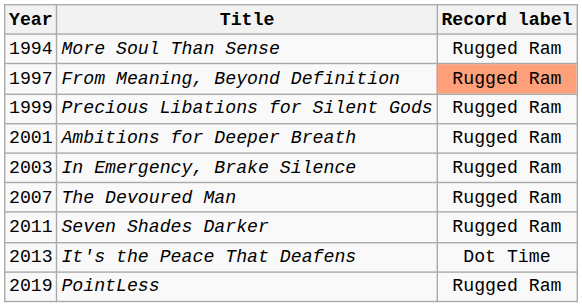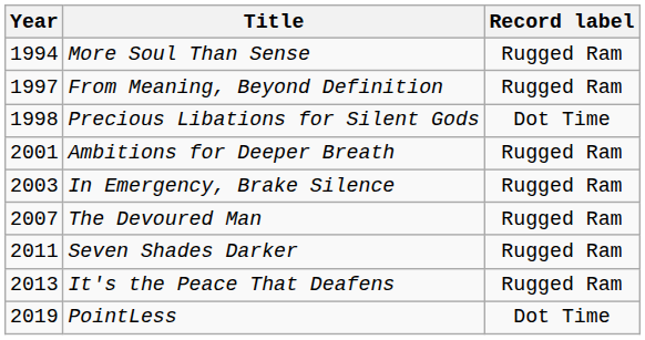 <table class="wikitable sortable">
 <tr>
 <th>Year</th>
 <th>Title</th>
 <th>Record label</th>
 </tr>
 <tr>
 <td>1994</td>
 <td><em>More Soul Than Sense</em></td>
 <td align="center">Rugged Ram</td>
 </tr>
 <tr>
 <td>1997</td>
 <td><em>From Meaning, Beyond Definition</em></td>
-<td align="center" style="background: lightsalmon;">Rugged Ram</td>
+<td align="center">Rugged Ram</td>
 </tr>
 <tr>
-<td>1999</td>
+<td>1998</td>
 <td><em>Precious Libations for Silent Gods</em></td>
-<td align="center">Rugged Ram</td>
+<td align="center">Dot Time</td>
 </tr>
 <tr>
 <td>2001</td>
 <td><em>Ambitions for Deeper Breath</em></td>
 <td align="center">Rugged Ram</td>
 </tr>
 <tr>
 <td>2003</td>
 <td><em>In Emergency, Brake Silence</em></td>
 <td align="center">Rugged Ram</td>
 </tr>
 <tr>
 <td>2007</td>
 <td><em>The Devoured Man</em></td>
 <td align="center">Rugged Ram</td>
 </tr>
 <tr>
 <td>2011</td>
 <td><em>Seven Shades Darker</em></td>
 <td align="center">Rugged Ram</td>
 </tr>
 <tr>
 <td>2013</td>
 <td><em>It's the Peace That Deafens</em></td>
-<td align="center">Dot Time</td>
+<td align="center">Rugged Ram</td>
 </tr>
 <tr>
 <td>2019</td>
 <td><em>PointLess</em></td>
-<td align="center">Rugged Ram</td>
+<td align="center">Dot Time</td>
 </tr>
 </table>
